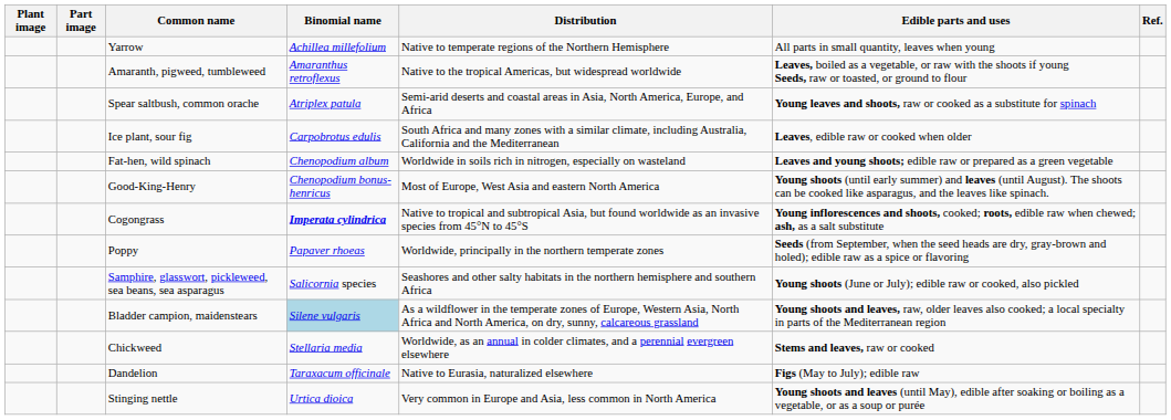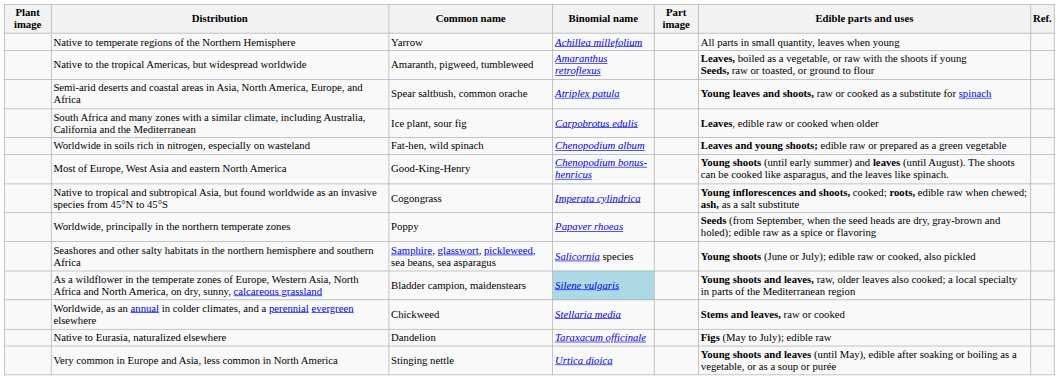 <table class="wikitable">
 <tr>
 <th>Plant image</th>
-<th>Part image</th>
+<th>Distribution</th>
 <th>Common name</th>
 <th>Binomial name</th>
-<th>Distribution</th>
+<th>Part image</th>
 <th>Edible parts and uses</th>
 <th>Ref.</th>
 </tr>
 <tr>
 <td></td>
-<td></td>
+<td>Native to temperate regions of the Northern Hemisphere</td>
 <td>Yarrow</td>
 <td><em><a href='#'>Achillea millefolium</a></em></td>
-<td>Native to temperate regions of the Northern Hemisphere</td>
+<td></td>
 <td>All parts in small quantity, leaves when young</td>
 <td></td>
 </tr>
 <tr>
 <td></td>
-<td></td>
+<td>Native to the tropical Americas, but widespread worldwide</td>
 <td>Amaranth, pigweed, tumbleweed</td>
 <td><em><a href='#'>Amaranthus retroflexus</a></em></td>
-<td>Native to the tropical Americas, but widespread worldwide</td>
+<td></td>
 <td><strong>Leaves,</strong> boiled as a vegetable, or raw with the shoots if young<br><strong>Seeds,</strong> raw or toasted, or ground to flour</td>
 <td></td>
 </tr>
 <tr>
 <td></td>
-<td></td>
+<td>Semi-arid deserts and coastal areas in Asia, North America, Europe, and Africa</td>
 <td>Spear saltbush, common orache</td>
 <td><em><a href='#'>Atriplex patula</a></em></td>
-<td>Semi-arid deserts and coastal areas in Asia, North America, Europe, and Africa</td>
+<td></td>
 <td><strong>Young leaves and shoots,</strong> raw or cooked as a substitute for <a href='#'>spinach</a></td>
 <td></td>
 </tr>
 <tr>
 <td></td>
-<td></td>
+<td>South Africa and many zones with a similar climate, including Australia, California and the Mediterranean</td>
 <td>Ice plant, sour fig</td>
 <td><em><a href='#'>Carpobrotus edulis</a></em></td>
-<td>South Africa and many zones with a similar climate, including Australia, California and the Mediterranean</td>
+<td></td>
 <td><strong>Leaves</strong>, edible raw or cooked when older</td>
 <td></td>
 </tr>
 <tr>
 <td></td>
-<td></td>
+<td>Worldwide in soils rich in nitrogen, especially on wasteland</td>
 <td>Fat-hen, wild spinach</td>
 <td><em><a href='#'>Chenopodium album</a></em></td>
-<td>Worldwide in soils rich in nitrogen, especially on wasteland</td>
+<td></td>
 <td><strong>Leaves and young shoots;</strong> edible raw or prepared as a green vegetable</td>
 <td></td>
 </tr>
 <tr>
 <td></td>
-<td></td>
+<td>Most of Europe, West Asia and eastern North America</td>
 <td>Good-King-Henry</td>
 <td><em><a href='#'>Chenopodium bonus-henricus</a></em></td>
-<td>Most of Europe, West Asia and eastern North America</td>
+<td></td>
 <td><strong>Young shoots</strong> (until early summer) and <strong>leaves</strong> (until August). The shoots can be cooked like asparagus, and the leaves like spinach.</td>
 <td></td>
 </tr>
 <tr>
 <td></td>
+<td>Native to tropical and subtropical Asia, but found worldwide as an invasive species from 45°N to 45°S</td>
+<td>Cogongrass</td>
+<td><em><a href='#'>Imperata cylindrica</a></em></td>
 <td></td>
-<td>Cogongrass</td>
-<td><strong><em><a href='#'>Imperata cylindrica</a></em></strong></td>
-<td>Native to tropical and subtropical Asia, but found worldwide as an invasive species from 45°N to 45°S</td>
 <td><strong>Young inflorescences and shoots,</strong> cooked; <strong>roots,</strong> edible raw when chewed; <strong>ash,</strong> as a salt substitute</td>
 <td></td>
 </tr>
 <tr>
 <td></td>
-<td></td>
+<td>Worldwide, principally in the northern temperate zones</td>
 <td>Poppy</td>
 <td><em><a href='#'>Papaver rhoeas</a></em></td>
-<td>Worldwide, principally in the northern temperate zones</td>
+<td></td>
 <td><strong>Seeds</strong> (from September, when the seed heads are dry, gray-brown and holed); edible raw as a spice or flavoring</td>
 <td></td>
 </tr>
 <tr>
 <td></td>
-<td></td>
+<td>Seashores and other salty habitats in the northern hemisphere and southern Africa</td>
 <td><a href='#'>Samphire</a>, <a href='#'>glasswort</a>, <a href='#'>pickleweed</a>, sea beans, sea asparagus</td>
 <td><em><a href='#'>Salicornia</a></em> species</td>
-<td>Seashores and other salty habitats in the northern hemisphere and southern Africa</td>
+<td></td>
 <td><strong>Young shoots</strong> (June or July); edible raw or cooked, also pickled</td>
 <td></td>
 </tr>
 <tr>
 <td></td>
-<td></td>
+<td>As a wildflower in the temperate zones of Europe, Western Asia, North Africa and North America, on dry, sunny, <a href='#'>calcareous grassland</a></td>
 <td>Bladder campion, maidenstears</td>
 <td style="background: lightblue;"><em><a href='#'>Silene vulgaris</a></em></td>
-<td>As a wildflower in the temperate zones of Europe, Western Asia, North Africa and North America, on dry, sunny, <a href='#'>calcareous grassland</a></td>
+<td></td>
 <td><strong>Young shoots and leaves,</strong> raw, older leaves also cooked; a local specialty in parts of the Mediterranean region</td>
 <td></td>
 </tr>
 <tr>
 <td></td>
-<td></td>
+<td>Worldwide, as an <a href='#'>annual</a> in colder climates, and a <a href='#'>perennial</a> <a href='#'>evergreen</a> elsewhere</td>
 <td>Chickweed</td>
 <td><em><a href='#'>Stellaria media</a></em></td>
-<td>Worldwide, as an <a href='#'>annual</a> in colder climates, and a <a href='#'>perennial</a> <a href='#'>evergreen</a> elsewhere</td>
+<td></td>
 <td><strong>Stems and leaves,</strong> raw or cooked</td>
 <td></td>
 </tr>
 <tr>
 <td></td>
-<td></td>
+<td>Native to Eurasia, naturalized elsewhere</td>
 <td>Dandelion</td>
 <td><em><a href='#'>Taraxacum officinale</a></em></td>
-<td>Native to Eurasia, naturalized elsewhere</td>
+<td></td>
 <td><strong>Figs</strong> (May to July); edible raw</td>
 <td></td>
 </tr>
 <tr>
 <td></td>
-<td></td>
+<td>Very common in Europe and Asia, less common in North America</td>
 <td>Stinging nettle</td>
 <td><em><a href='#'>Urtica dioica</a></em></td>
-<td>Very common in Europe and Asia, less common in North America</td>
+<td></td>
 <td><strong>Young shoots and leaves</strong> (until May), edible after soaking or boiling as a vegetable, or as a soup or purée</td>
 <td></td>
 </tr>
 </table>
